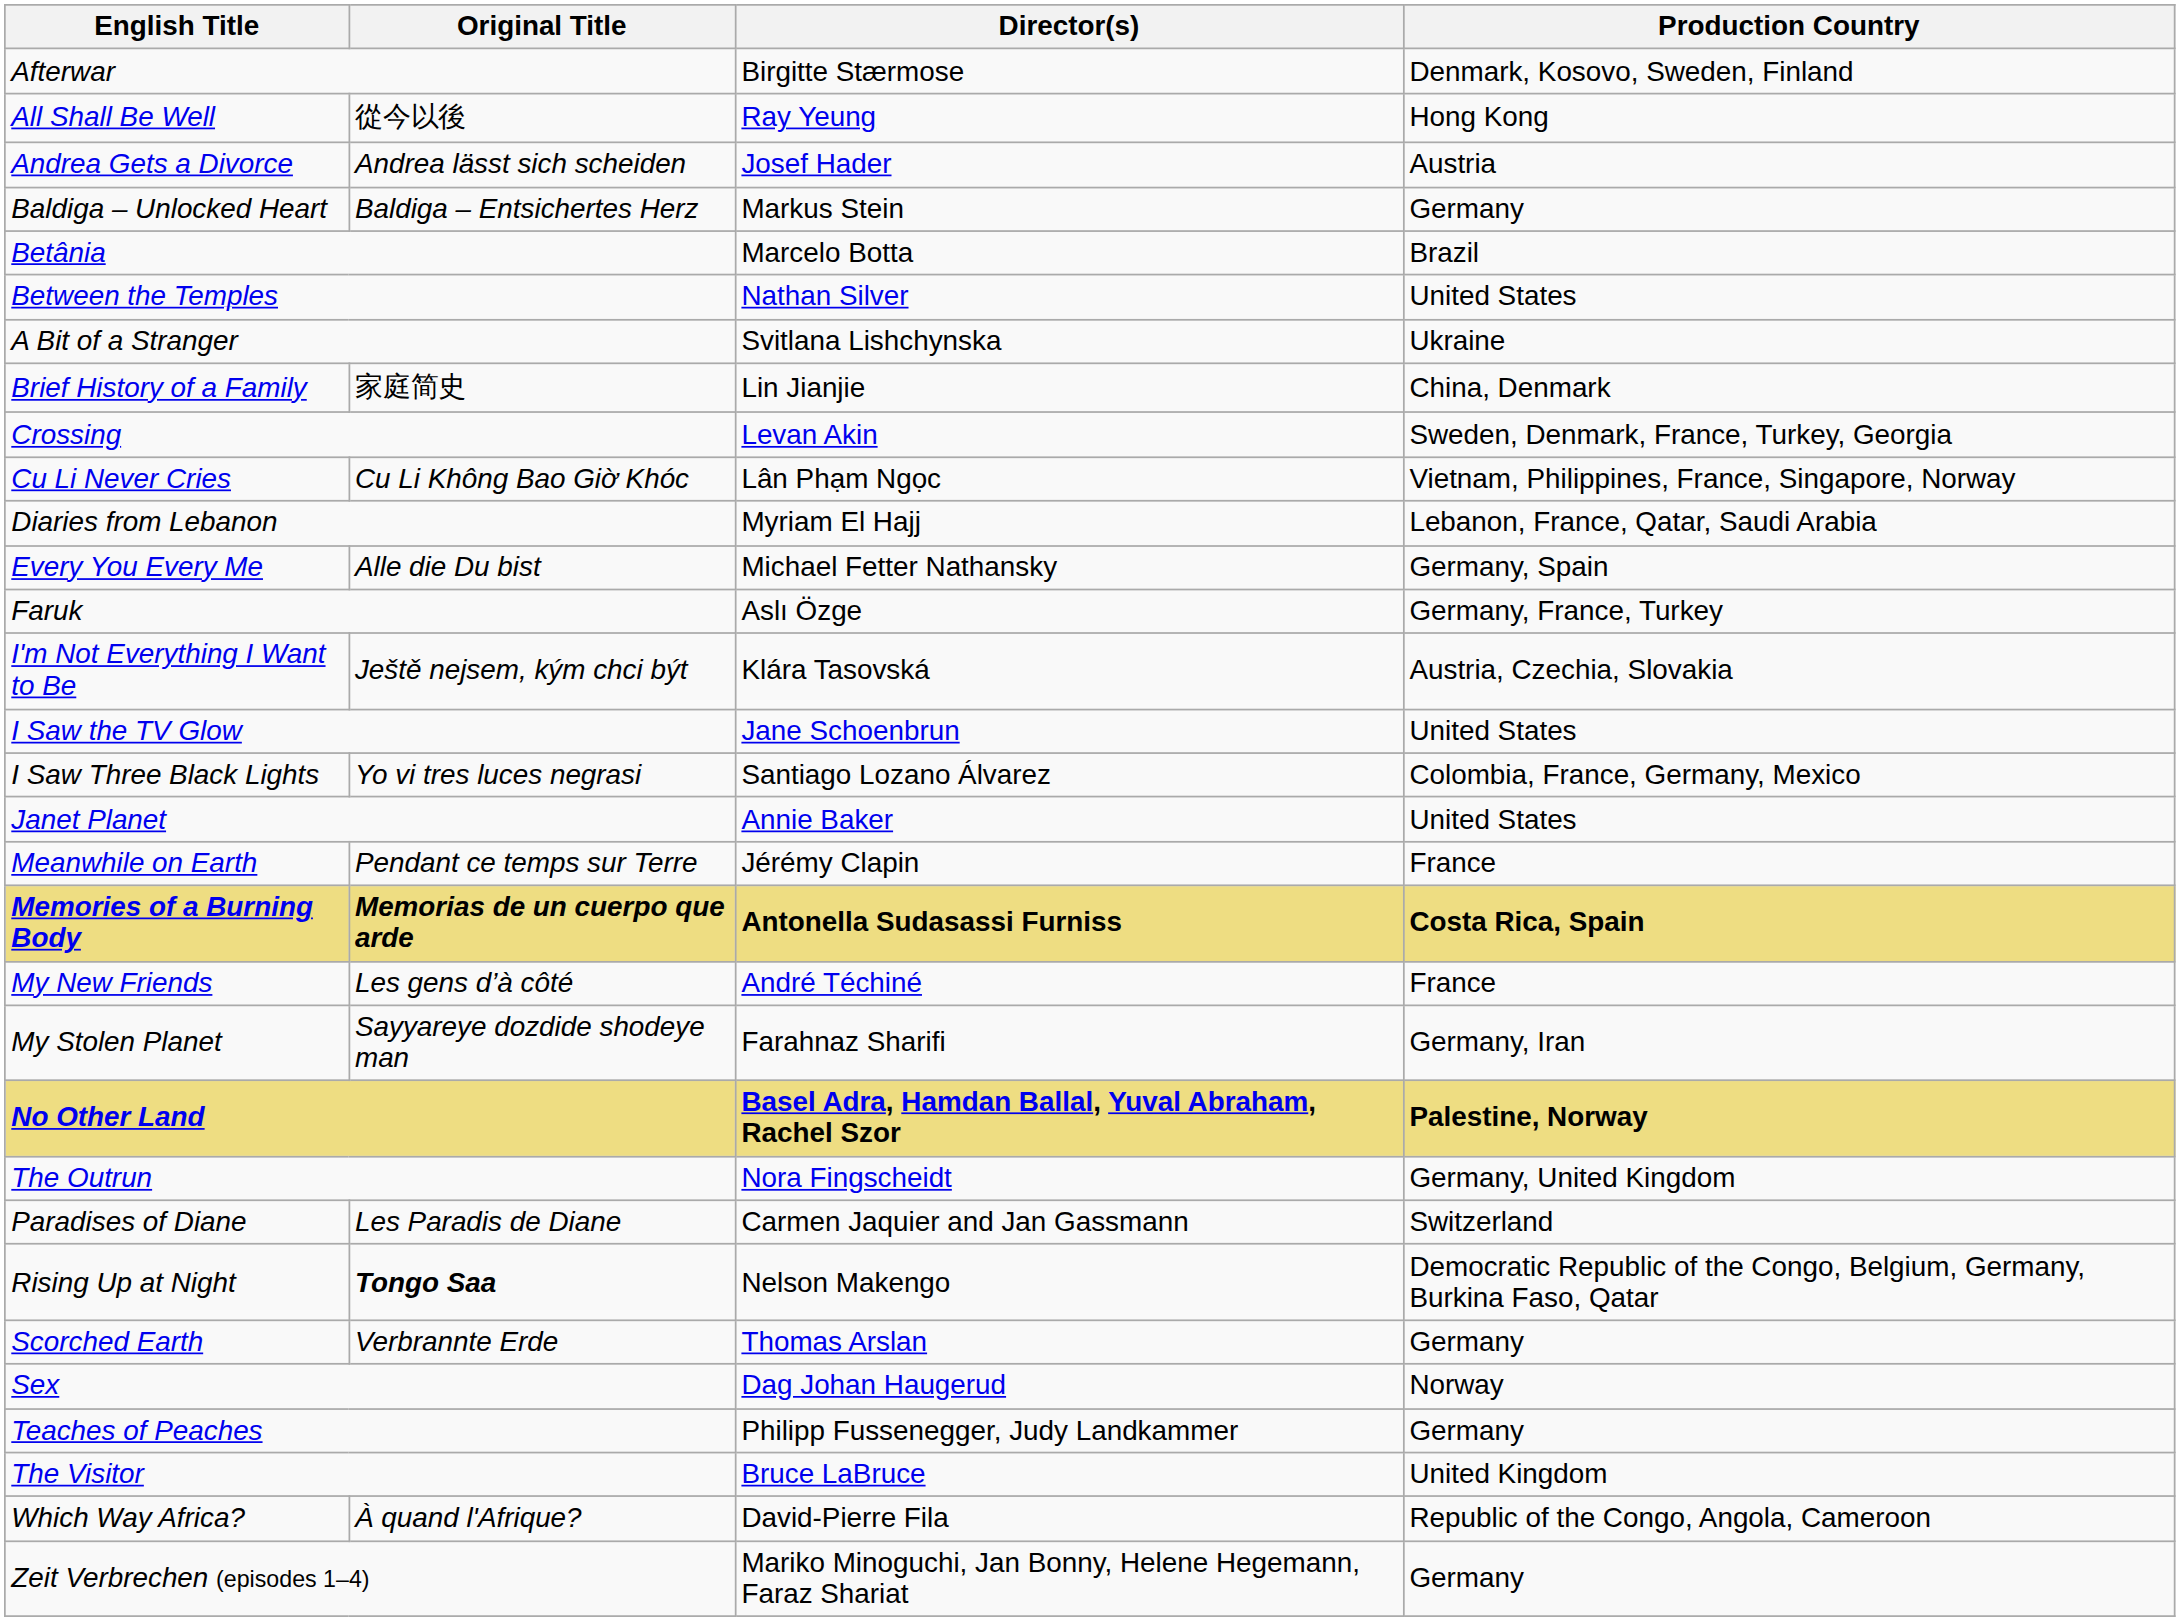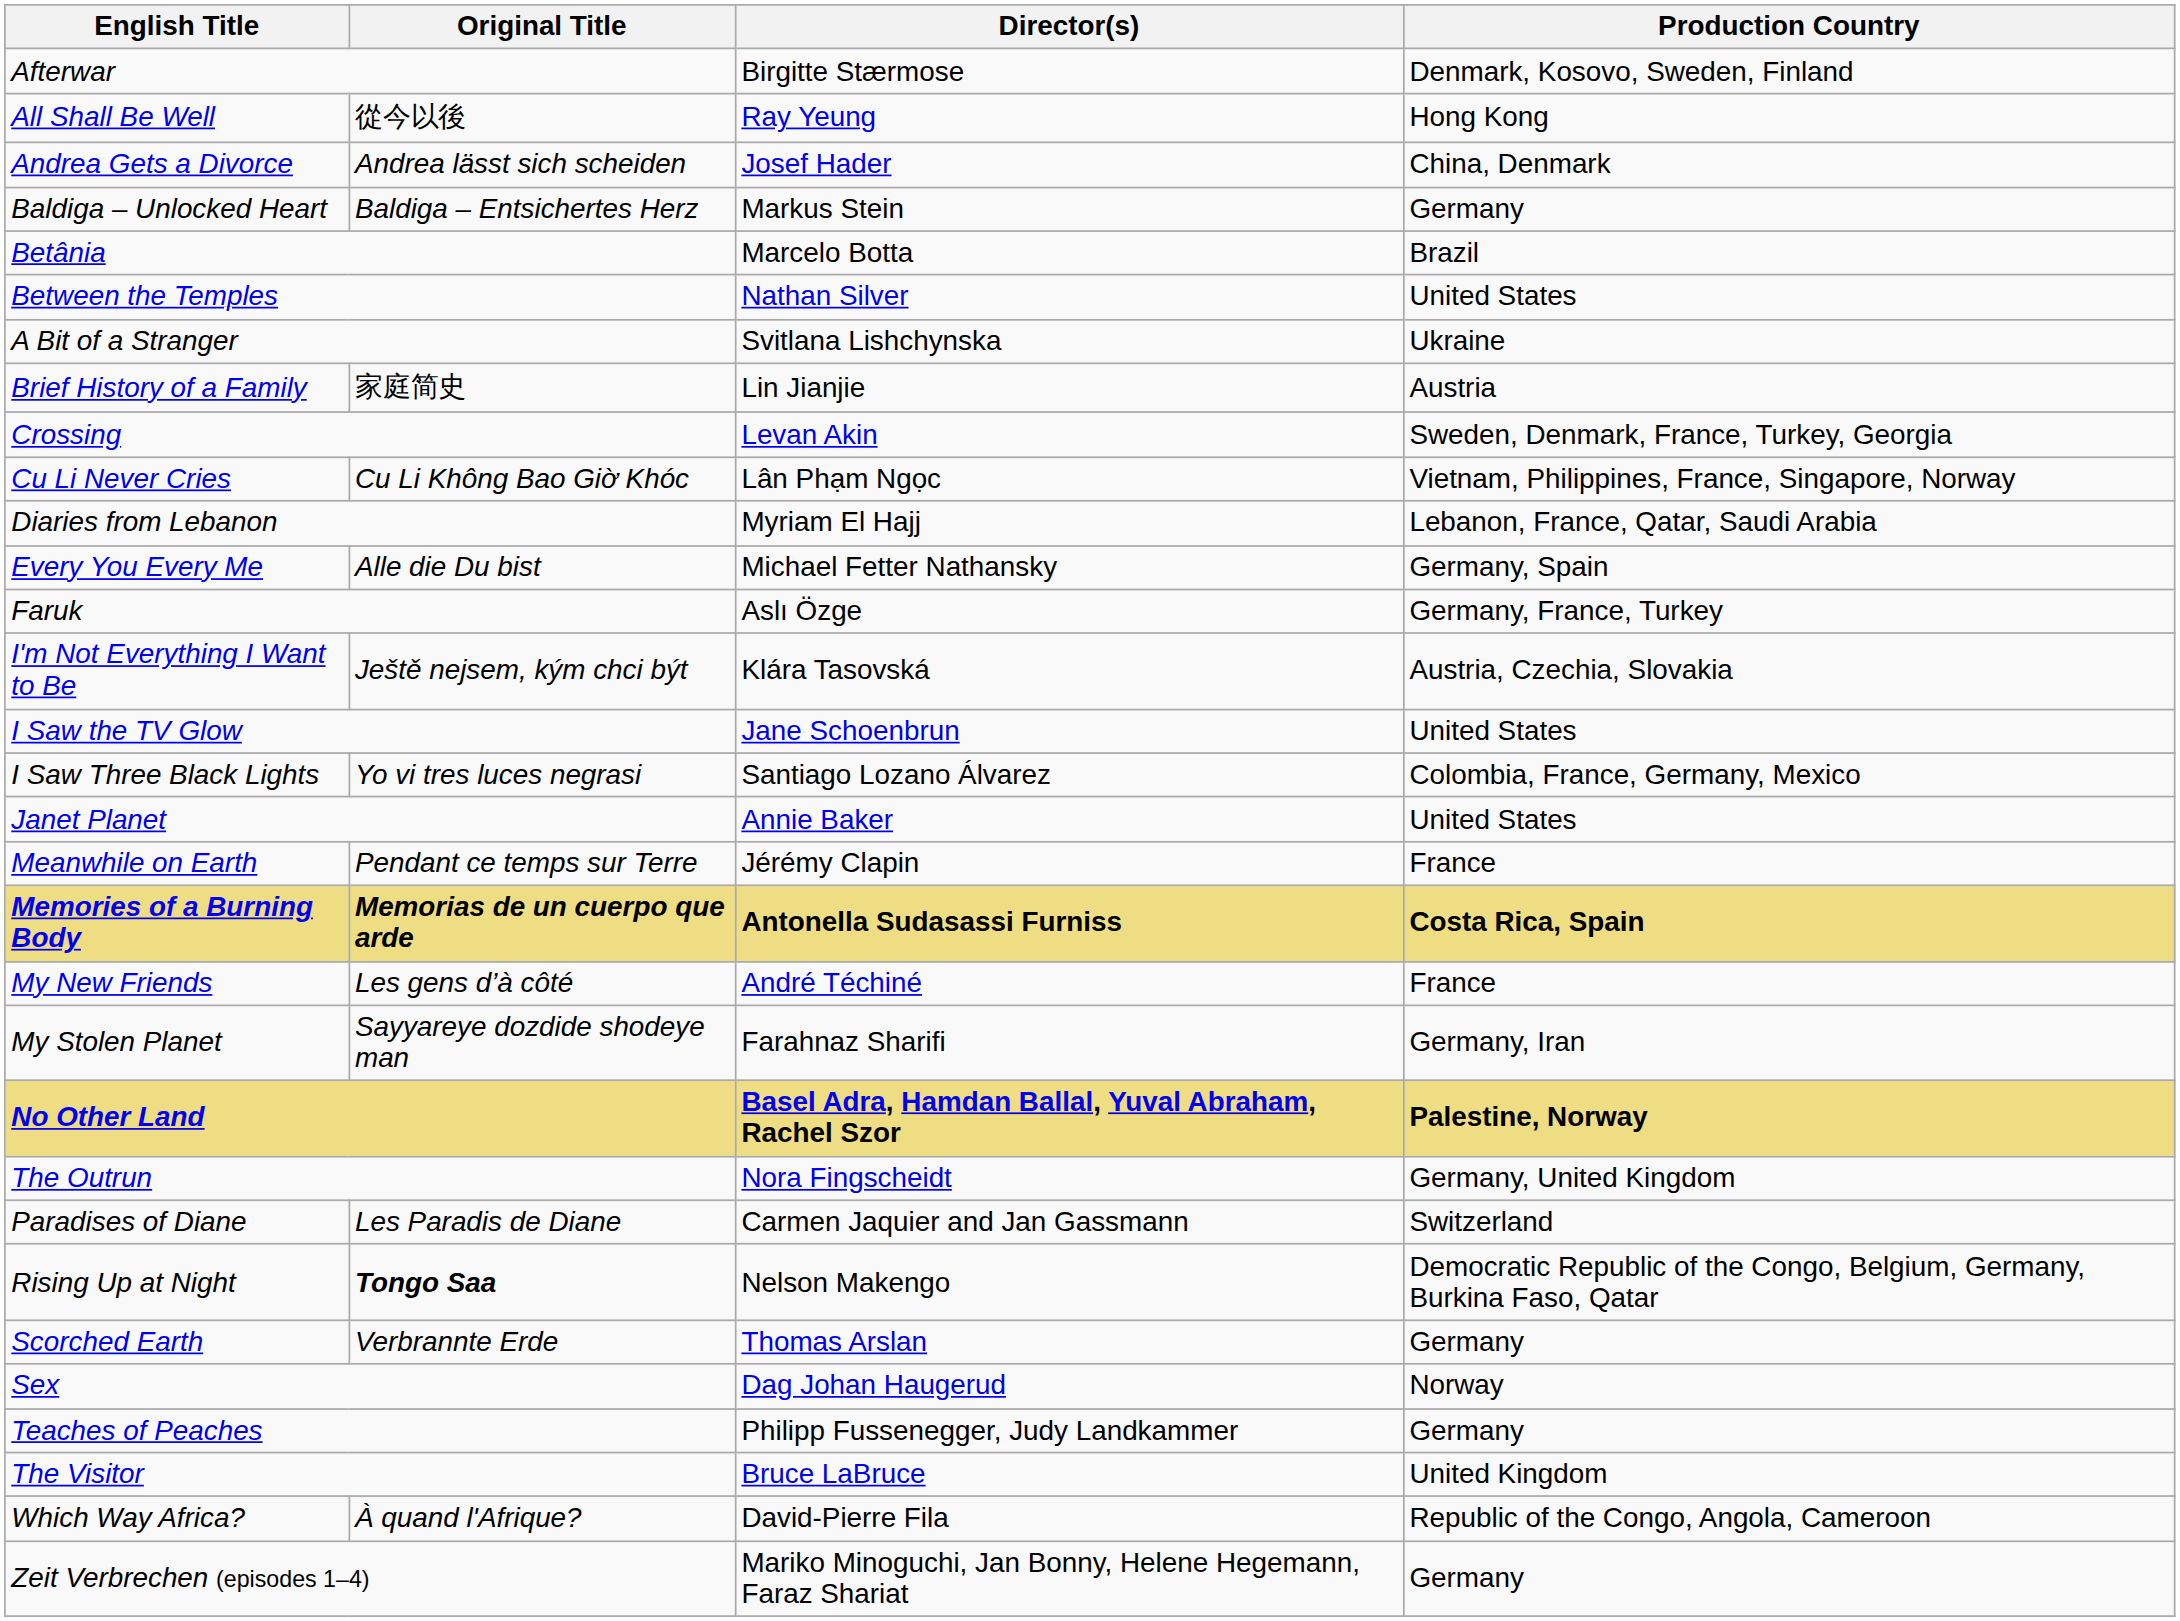 <table class="wikitable">
 <tr>
 <th>English Title</th>
 <th>Original Title</th>
 <th>Director(s)</th>
 <th>Production Country</th>
 </tr>
 <tr>
 <td colspan="2"><em>Afterwar</em></td>
 <td>Birgitte Stærmose</td>
 <td>Denmark, Kosovo, Sweden, Finland</td>
 </tr>
 <tr>
 <td><em><a href='#'>All Shall Be Well</a></em></td>
 <td>從今以後</td>
 <td><a href='#'>Ray Yeung</a></td>
 <td>Hong Kong</td>
 </tr>
 <tr>
 <td><em><a href='#'>Andrea Gets a Divorce</a></em></td>
 <td><em>Andrea lässt sich scheiden</em></td>
 <td><a href='#'>Josef Hader</a></td>
-<td>Austria</td>
+<td>China, Denmark</td>
 </tr>
 <tr>
 <td><em>Baldiga – Unlocked Heart</em></td>
 <td><em>Baldiga – Entsichertes Herz</em></td>
 <td>Markus Stein</td>
 <td>Germany</td>
 </tr>
 <tr>
 <td colspan="2"><em><a href='#'>Betânia</a></em></td>
 <td>Marcelo Botta</td>
 <td>Brazil</td>
 </tr>
 <tr>
 <td colspan="2"><em><a href='#'>Between the Temples</a></em></td>
 <td><a href='#'>Nathan Silver</a></td>
 <td>United States</td>
 </tr>
 <tr>
 <td colspan="2"><em>A Bit of a Stranger</em></td>
 <td>Svitlana Lishchynska</td>
 <td>Ukraine</td>
 </tr>
 <tr>
 <td><em><a href='#'>Brief History of a Family</a></em></td>
 <td>家庭简史</td>
 <td>Lin Jianjie</td>
-<td>China, Denmark</td>
+<td>Austria</td>
 </tr>
 <tr>
 <td colspan="2"><em><a href='#'>Crossing</a></em></td>
 <td><a href='#'>Levan Akin</a></td>
 <td>Sweden, Denmark, France, Turkey, Georgia</td>
 </tr>
 <tr>
 <td><em><a href='#'>Cu Li Never Cries</a></em></td>
 <td><em>Cu Li Không Bao Giờ Khóc</em></td>
 <td>Lân Phạm Ngọc</td>
 <td>Vietnam, Philippines, France, Singapore, Norway</td>
 </tr>
 <tr>
 <td colspan="2"><em>Diaries from Lebanon</em></td>
 <td>Myriam El Hajj</td>
 <td>Lebanon, France, Qatar, Saudi Arabia</td>
 </tr>
 <tr>
 <td><em><a href='#'>Every You Every Me</a></em></td>
 <td><em>Alle die Du bist</em></td>
 <td>Michael Fetter Nathansky</td>
 <td>Germany, Spain</td>
 </tr>
 <tr>
 <td colspan="2"><em>Faruk</em></td>
 <td>Aslı Özge</td>
 <td>Germany, France, Turkey</td>
 </tr>
 <tr>
 <td><em><a href='#'>I'm Not Everything I Want to Be</a></em></td>
 <td><em>Ještě nejsem, kým chci být</em></td>
 <td>Klára Tasovská</td>
 <td>Austria, Czechia, Slovakia</td>
 </tr>
 <tr>
 <td colspan="2"><em><a href='#'>I Saw the TV Glow</a></em></td>
 <td><a href='#'>Jane Schoenbrun</a></td>
 <td>United States</td>
 </tr>
 <tr>
 <td><em>I Saw Three Black Lights</em></td>
 <td><em>Yo vi tres luces negrasi</em></td>
 <td>Santiago Lozano Álvarez</td>
 <td>Colombia, France, Germany, Mexico</td>
 </tr>
 <tr>
 <td colspan="2"><em><a href='#'>Janet Planet</a></em></td>
 <td><a href='#'>Annie Baker</a></td>
 <td>United States</td>
 </tr>
 <tr>
 <td><em><a href='#'>Meanwhile on Earth</a></em></td>
 <td><em>Pendant ce temps sur Terre</em></td>
 <td>Jérémy Clapin</td>
 <td>France</td>
 </tr>
 <tr style="background:#EEDD82;">
 <td><strong><em><a href='#'>Memories of a Burning Body</a></em></strong></td>
 <td><strong><em>Memorias de un cuerpo que arde</em></strong></td>
 <td><strong>Antonella Sudasassi Furniss</strong></td>
 <td><strong>Costa Rica, Spain</strong></td>
 </tr>
 <tr>
 <td><em><a href='#'>My New Friends</a></em></td>
 <td><em>Les gens d’à côté</em></td>
 <td><a href='#'>André Téchiné</a></td>
 <td>France</td>
 </tr>
 <tr>
 <td><em>My Stolen Planet</em></td>
 <td><em>Sayyareye dozdide shodeye man</em></td>
 <td>Farahnaz Sharifi</td>
 <td>Germany, Iran</td>
 </tr>
 <tr style="background:#EEDD82;">
 <td colspan="2"><strong><em><a href='#'>No Other Land</a></em></strong></td>
 <td><strong><a href='#'>Basel Adra</a>, <a href='#'>Hamdan Ballal</a>, <a href='#'>Yuval Abraham</a>, Rachel Szor</strong></td>
 <td><strong>Palestine, Norway</strong></td>
 </tr>
 <tr>
 <td colspan="2"><em><a href='#'>The Outrun</a></em></td>
 <td><a href='#'>Nora Fingscheidt</a></td>
 <td>Germany, United Kingdom</td>
 </tr>
 <tr>
 <td><em>Paradises of Diane</em></td>
 <td><em>Les Paradis de Diane</em></td>
 <td>Carmen Jaquier and Jan Gassmann</td>
 <td>Switzerland</td>
 </tr>
 <tr>
 <td><em>Rising Up at Night</em></td>
 <td><strong><em>Tongo Saa</em></strong></td>
 <td>Nelson Makengo</td>
 <td>Democratic Republic of the Congo, Belgium, Germany, Burkina Faso, Qatar</td>
 </tr>
 <tr>
 <td><em><a href='#'>Scorched Earth</a></em></td>
 <td><em>Verbrannte Erde</em></td>
 <td><a href='#'>Thomas Arslan</a></td>
 <td>Germany</td>
 </tr>
 <tr>
 <td colspan="2"><em><a href='#'>Sex</a></em></td>
 <td><a href='#'>Dag Johan Haugerud</a></td>
 <td>Norway</td>
 </tr>
 <tr>
 <td colspan="2"><em><a href='#'>Teaches of Peaches</a></em></td>
 <td>Philipp Fussenegger, Judy Landkammer</td>
 <td>Germany</td>
 </tr>
 <tr>
 <td colspan="2"><em><a href='#'>The Visitor</a></em></td>
 <td><a href='#'>Bruce LaBruce</a></td>
 <td>United Kingdom</td>
 </tr>
 <tr>
 <td><em>Which Way Africa?</em></td>
 <td><em>À quand l'Afrique?</em></td>
 <td>David-Pierre Fila</td>
 <td>Republic of the Congo, Angola, Cameroon</td>
 </tr>
 <tr>
 <td colspan="2"><em>Zeit Verbrechen</em> <small>(episodes 1–4)</small></td>
 <td>Mariko Minoguchi, Jan Bonny, Helene Hegemann, Faraz Shariat</td>
 <td>Germany</td>
 </tr>
 </table>
